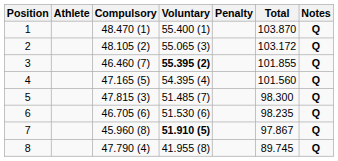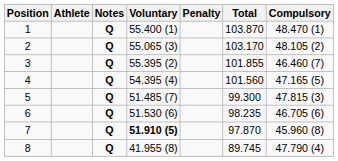 <table class="wikitable sortable" style="text-align:center; font-size:95%">
 <tr>
 <th>Position</th>
 <th>Athlete</th>
-<th>Compulsory</th>
+<th>Notes</th>
 <th>Voluntary</th>
 <th>Penalty</th>
 <th>Total</th>
-<th>Notes</th>
+<th>Compulsory</th>
 </tr>
 <tr>
 <td>1</td>
 <td align=left></td>
-<td>48.470 (1)</td>
+<td><strong>Q</strong></td>
 <td>55.400 (1)</td>
 <td></td>
 <td>103.870</td>
-<td><strong>Q</strong></td>
+<td>48.470 (1)</td>
 </tr>
 <tr>
 <td>2</td>
 <td align=left></td>
-<td>48.105 (2)</td>
+<td><strong>Q</strong></td>
 <td>55.065 (3)</td>
 <td></td>
-<td>103.172</td>
-<td><strong>Q</strong></td>
+<td>103.170</td>
+<td>48.105 (2)</td>
 </tr>
 <tr>
 <td>3</td>
 <td align=left></td>
-<td>46.460 (7)</td>
-<td><strong>55.395 (2)</strong></td>
+<td><strong>Q</strong></td>
+<td>55.395 (2)</td>
 <td></td>
 <td>101.855</td>
-<td><strong>Q</strong></td>
+<td>46.460 (7)</td>
 </tr>
 <tr>
 <td>4</td>
 <td align=left></td>
-<td>47.165 (5)</td>
+<td><strong>Q</strong></td>
 <td>54.395 (4)</td>
 <td></td>
 <td>101.560</td>
-<td><strong>Q</strong></td>
+<td>47.165 (5)</td>
 </tr>
 <tr>
 <td>5</td>
 <td align=left></td>
-<td>47.815 (3)</td>
+<td><strong>Q</strong></td>
 <td>51.485 (7)</td>
 <td></td>
-<td>98.300</td>
-<td><strong>Q</strong></td>
+<td>99.300</td>
+<td>47.815 (3)</td>
 </tr>
 <tr>
 <td>6</td>
 <td align=left></td>
-<td>46.705 (6)</td>
+<td><strong>Q</strong></td>
 <td>51.530 (6)</td>
 <td></td>
 <td>98.235</td>
-<td><strong>Q</strong></td>
+<td>46.705 (6)</td>
 </tr>
 <tr>
 <td>7</td>
 <td align=left></td>
-<td>45.960 (8)</td>
+<td><strong>Q</strong></td>
 <td><strong>51.910 (5)</strong></td>
 <td></td>
-<td>97.867</td>
-<td><strong>Q</strong></td>
+<td>97.870</td>
+<td>45.960 (8)</td>
 </tr>
 <tr>
 <td>8</td>
 <td align=left></td>
-<td>47.790 (4)</td>
+<td><strong>Q</strong></td>
 <td>41.955 (8)</td>
 <td></td>
 <td>89.745</td>
-<td><strong>Q</strong></td>
+<td>47.790 (4)</td>
 </tr>
 </table>
